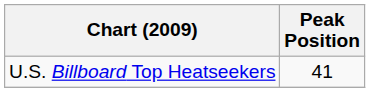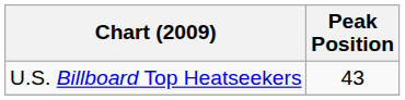 <table class="wikitable">
 <tr>
 <th style="text-align:center;">Chart (2009)</th>
 <th style="text-align:center;">Peak<br>Position</th>
 </tr>
 <tr>
 <td align="left">U.S. <a href='#'><em>Billboard</em> Top Heatseekers</a></td>
-<td style="text-align:center;">41</td>
+<td style="text-align:center;">43</td>
 </tr>
 <tr>
 </tr>
 </table>
